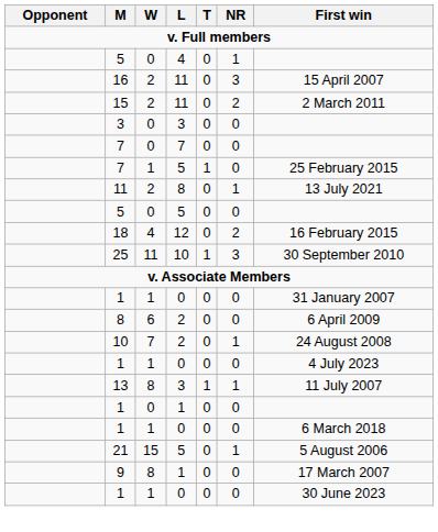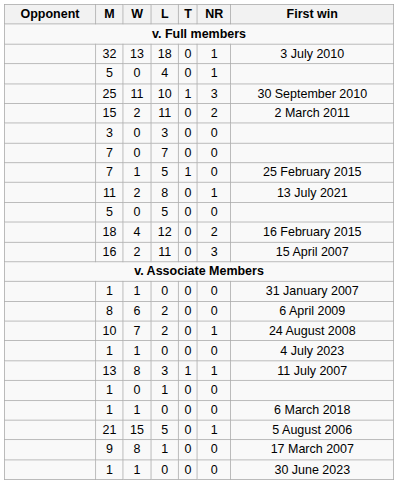 <table class="wikitable" style="text-align: center; width: 500px;">
 <tr>
 <th>Opponent</th>
 <th>M</th>
 <th>W</th>
 <th>L</th>
 <th>T</th>
 <th>NR</th>
 <th>First win</th>
 </tr>
 <tr>
 <td colspan="7" style="text-align:center;"><strong>v. Full members</strong></td>
 </tr>
 <tr>
 <td style="text-align:left;"></td>
+<td>32</td>
+<td>13</td>
+<td>18</td>
+<td>0</td>
+<td>1</td>
+<td>3 July 2010</td>
+</tr>
+<tr>
+<td style="text-align:left;"></td>
 <td>5</td>
 <td>0</td>
 <td>4</td>
 <td>0</td>
 <td>1</td>
 <td></td>
 </tr>
 <tr>
 <td style="text-align:left;"></td>
-<td>16</td>
-<td>2</td>
+<td>25</td>
 <td>11</td>
-<td>0</td>
+<td>10</td>
+<td>1</td>
 <td>3</td>
-<td>15 April 2007</td>
+<td>30 September 2010</td>
 </tr>
 <tr>
 <td style="text-align:left;"></td>
 <td>15</td>
 <td>2</td>
 <td>11</td>
 <td>0</td>
 <td>2</td>
 <td>2 March 2011</td>
 </tr>
 <tr>
 <td style="text-align:left;"></td>
 <td>3</td>
 <td>0</td>
 <td>3</td>
 <td>0</td>
 <td>0</td>
 <td></td>
 </tr>
 <tr>
 <td style="text-align:left;"></td>
 <td>7</td>
 <td>0</td>
 <td>7</td>
 <td>0</td>
 <td>0</td>
 <td></td>
 </tr>
 <tr>
 <td style="text-align:left;"></td>
 <td>7</td>
 <td>1</td>
 <td>5</td>
 <td>1</td>
 <td>0</td>
 <td>25 February 2015</td>
 </tr>
 <tr>
 <td style="text-align:left;"></td>
 <td>11</td>
 <td>2</td>
 <td>8</td>
 <td>0</td>
 <td>1</td>
 <td>13 July 2021</td>
 </tr>
 <tr>
 <td style="text-align:left;"></td>
 <td>5</td>
 <td>0</td>
 <td>5</td>
 <td>0</td>
 <td>0</td>
 <td></td>
 </tr>
 <tr>
 <td style="text-align:left;"></td>
 <td>18</td>
 <td>4</td>
 <td>12</td>
 <td>0</td>
 <td>2</td>
 <td>16 February 2015</td>
 </tr>
 <tr>
 <td style="text-align:left;"></td>
-<td>25</td>
+<td>16</td>
+<td>2</td>
 <td>11</td>
-<td>10</td>
-<td>1</td>
+<td>0</td>
 <td>3</td>
-<td>30 September 2010</td>
+<td>15 April 2007</td>
 </tr>
 <tr>
 <td colspan="7" style="text-align:center;"><strong>v. Associate Members </strong></td>
 </tr>
 <tr>
 <td style="text-align:left;"></td>
 <td>1</td>
 <td>1</td>
 <td>0</td>
 <td>0</td>
 <td>0</td>
 <td>31 January 2007</td>
 </tr>
 <tr>
 <td style="text-align:left;"></td>
 <td>8</td>
 <td>6</td>
 <td>2</td>
 <td>0</td>
 <td>0</td>
 <td>6 April 2009</td>
 </tr>
 <tr>
 <td style="text-align:left;"></td>
 <td>10</td>
 <td>7</td>
 <td>2</td>
 <td>0</td>
 <td>1</td>
 <td>24 August 2008</td>
 </tr>
 <tr>
 <td style="text-align:left;"></td>
 <td>1</td>
 <td>1</td>
 <td>0</td>
 <td>0</td>
 <td>0</td>
 <td>4 July 2023</td>
 </tr>
 <tr>
 <td style="text-align:left;"></td>
 <td>13</td>
 <td>8</td>
 <td>3</td>
 <td>1</td>
 <td>1</td>
 <td>11 July 2007</td>
 </tr>
 <tr>
 <td style="text-align:left;"></td>
 <td>1</td>
 <td>0</td>
 <td>1</td>
 <td>0</td>
 <td>0</td>
 <td></td>
 </tr>
 <tr>
 <td style="text-align:left;"></td>
 <td>1</td>
 <td>1</td>
 <td>0</td>
 <td>0</td>
 <td>0</td>
 <td>6 March 2018</td>
 </tr>
 <tr>
 <td style="text-align:left;"></td>
 <td>21</td>
 <td>15</td>
 <td>5</td>
 <td>0</td>
 <td>1</td>
 <td>5 August 2006</td>
 </tr>
 <tr>
 <td style="text-align:left;"></td>
 <td>9</td>
 <td>8</td>
 <td>1</td>
 <td>0</td>
 <td>0</td>
 <td>17 March 2007</td>
 </tr>
 <tr>
 <td style="text-align:left;"></td>
 <td>1</td>
 <td>1</td>
 <td>0</td>
 <td>0</td>
 <td>0</td>
 <td>30 June 2023</td>
 </tr>
 </table>
